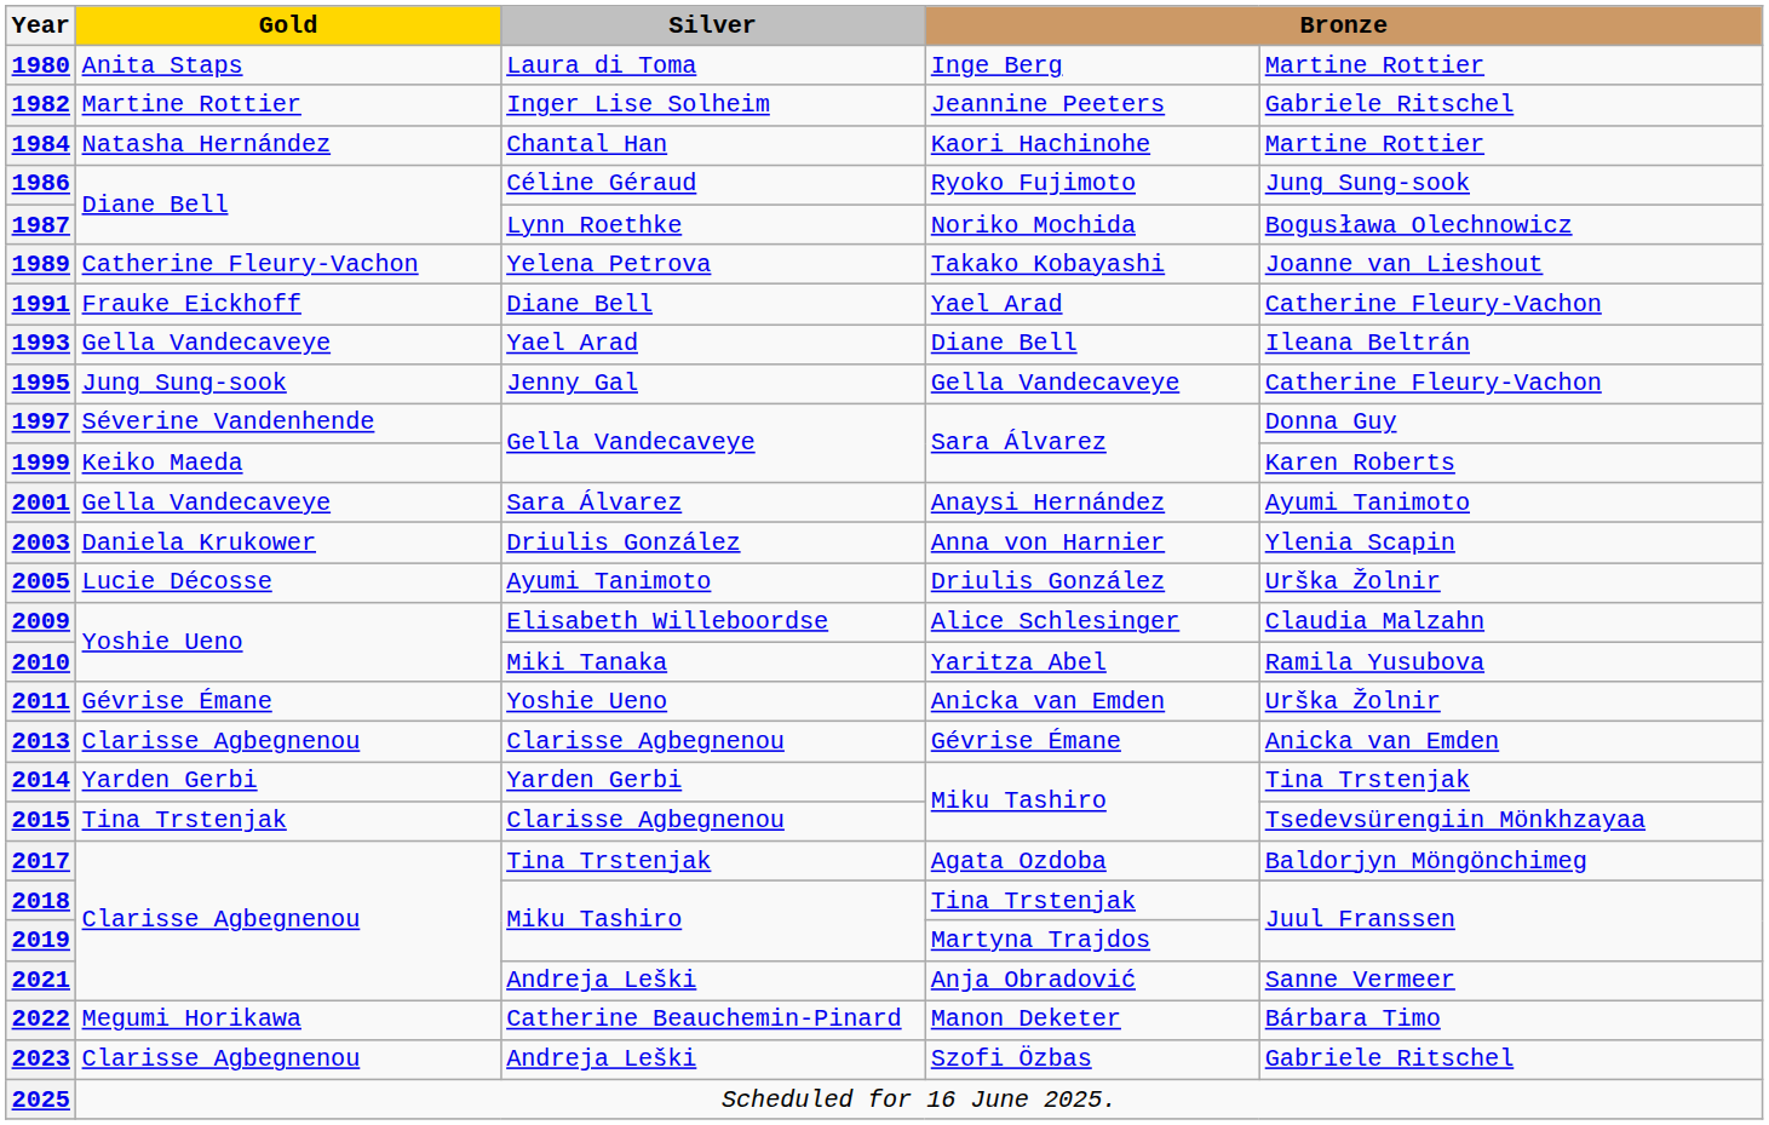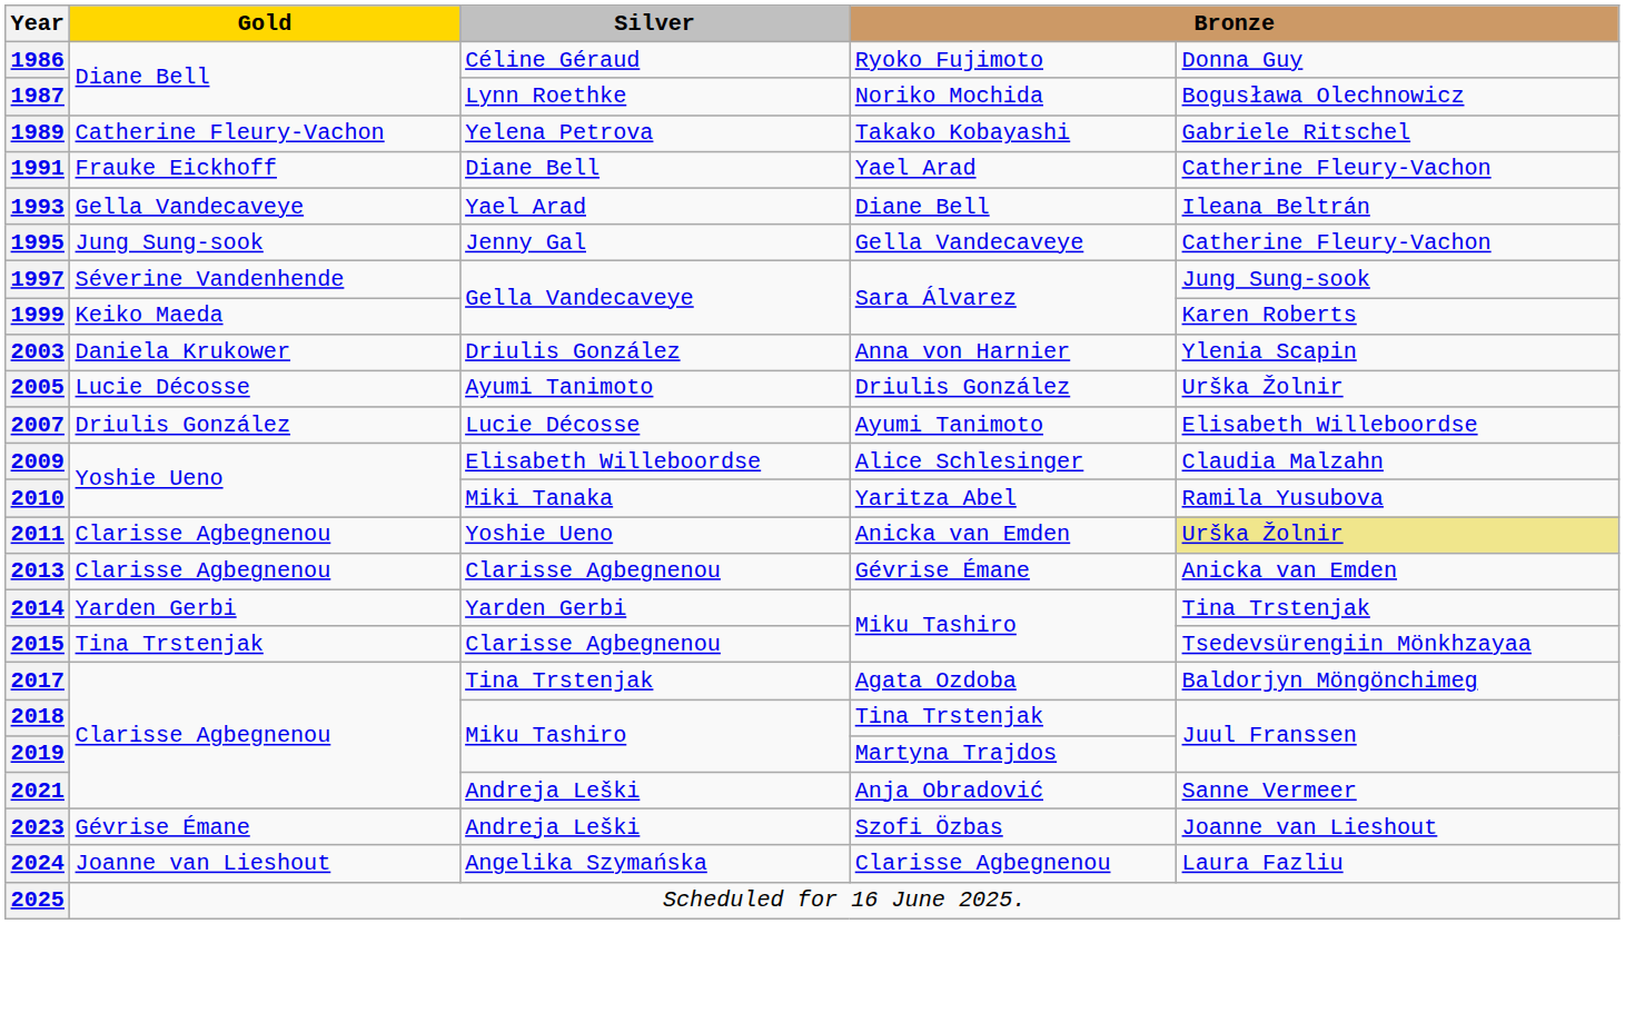 <table class=wikitable>
 <tr align=center>
 <th>Year</th>
 <td bgcolor=gold width=220><strong>Gold</strong></td>
 <td bgcolor=silver width=220><strong>Silver</strong></td>
 <td bgcolor=cc9966 colspan=2 width=440><strong>Bronze</strong></td>
 </tr>
 <tr>
-<th> <a href='#'>1980</a></th>
-<td> <a href='#'>Anita Staps</a></td>
-<td> <a href='#'>Laura di Toma</a></td>
-<td> <a href='#'>Inge Berg</a></td>
-<td> <a href='#'>Martine Rottier</a></td>
-</tr>
-<tr>
-<th> <a href='#'>1982</a></th>
-<td> <a href='#'>Martine Rottier</a></td>
-<td> <a href='#'>Inger Lise Solheim</a></td>
-<td> <a href='#'>Jeannine Peeters</a></td>
-<td> <a href='#'>Gabriele Ritschel</a></td>
-</tr>
-<tr>
-<th> <a href='#'>1984</a></th>
-<td> <a href='#'>Natasha Hernández</a></td>
-<td> <a href='#'>Chantal Han</a></td>
-<td> <a href='#'>Kaori Hachinohe</a></td>
-<td> <a href='#'>Martine Rottier</a></td>
-</tr>
-<tr>
 <th> <a href='#'>1986</a></th>
 <td rowspan=2> <a href='#'>Diane Bell</a></td>
 <td> <a href='#'>Céline Géraud</a></td>
 <td> <a href='#'>Ryoko Fujimoto</a></td>
-<td> <a href='#'>Jung Sung-sook</a></td>
+<td> <a href='#'>Donna Guy</a></td>
 </tr>
 <tr>
 <th> <a href='#'>1987</a></th>
 <td> <a href='#'>Lynn Roethke</a></td>
 <td> <a href='#'>Noriko Mochida</a></td>
 <td> <a href='#'>Bogusława Olechnowicz</a></td>
 </tr>
 <tr>
 <th> <a href='#'>1989</a></th>
 <td> <a href='#'>Catherine Fleury-Vachon</a></td>
 <td> <a href='#'>Yelena Petrova</a></td>
 <td> <a href='#'>Takako Kobayashi</a></td>
-<td> <a href='#'>Joanne van Lieshout</a></td>
+<td> <a href='#'>Gabriele Ritschel</a></td>
 </tr>
 <tr>
 <th> <a href='#'>1991</a></th>
 <td> <a href='#'>Frauke Eickhoff</a></td>
 <td> <a href='#'>Diane Bell</a></td>
 <td> <a href='#'>Yael Arad</a></td>
 <td> <a href='#'>Catherine Fleury-Vachon</a></td>
 </tr>
 <tr>
 <th> <a href='#'>1993</a></th>
 <td> <a href='#'>Gella Vandecaveye</a></td>
 <td> <a href='#'>Yael Arad</a></td>
 <td> <a href='#'>Diane Bell</a></td>
 <td> <a href='#'>Ileana Beltrán</a></td>
 </tr>
 <tr>
 <th> <a href='#'>1995</a></th>
 <td> <a href='#'>Jung Sung-sook</a></td>
 <td> <a href='#'>Jenny Gal</a></td>
 <td> <a href='#'>Gella Vandecaveye</a></td>
 <td> <a href='#'>Catherine Fleury-Vachon</a></td>
 </tr>
 <tr>
 <th> <a href='#'>1997</a></th>
 <td> <a href='#'>Séverine Vandenhende</a></td>
 <td rowspan=2> <a href='#'>Gella Vandecaveye</a></td>
 <td rowspan=2> <a href='#'>Sara Álvarez</a></td>
-<td> <a href='#'>Donna Guy</a></td>
+<td> <a href='#'>Jung Sung-sook</a></td>
 </tr>
 <tr>
 <th> <a href='#'>1999</a></th>
 <td> <a href='#'>Keiko Maeda</a></td>
 <td> <a href='#'>Karen Roberts</a></td>
-</tr>
-<tr>
-<th> <a href='#'>2001</a></th>
-<td> <a href='#'>Gella Vandecaveye</a></td>
-<td> <a href='#'>Sara Álvarez</a></td>
-<td> <a href='#'>Anaysi Hernández</a></td>
-<td> <a href='#'>Ayumi Tanimoto</a></td>
 </tr>
 <tr>
 <th> <a href='#'>2003</a></th>
 <td> <a href='#'>Daniela Krukower</a></td>
 <td> <a href='#'>Driulis González</a></td>
 <td> <a href='#'>Anna von Harnier</a></td>
 <td> <a href='#'>Ylenia Scapin</a></td>
 </tr>
 <tr>
 <th> <a href='#'>2005</a></th>
 <td> <a href='#'>Lucie Décosse</a></td>
 <td> <a href='#'>Ayumi Tanimoto</a></td>
 <td> <a href='#'>Driulis González</a></td>
 <td> <a href='#'>Urška Žolnir</a></td>
 </tr>
 <tr>
+<th> <a href='#'>2007</a></th>
+<td> <a href='#'>Driulis González</a></td>
+<td> <a href='#'>Lucie Décosse</a></td>
+<td> <a href='#'>Ayumi Tanimoto</a></td>
+<td> <a href='#'>Elisabeth Willeboordse</a></td>
+</tr>
+<tr>
 <th> <a href='#'>2009</a></th>
 <td rowspan=2> <a href='#'>Yoshie Ueno</a></td>
 <td> <a href='#'>Elisabeth Willeboordse</a></td>
 <td> <a href='#'>Alice Schlesinger</a></td>
 <td> <a href='#'>Claudia Malzahn</a></td>
 </tr>
 <tr>
 <th> <a href='#'>2010</a></th>
 <td> <a href='#'>Miki Tanaka</a></td>
 <td> <a href='#'>Yaritza Abel</a></td>
 <td> <a href='#'>Ramila Yusubova</a></td>
 </tr>
 <tr>
 <th> <a href='#'>2011</a></th>
-<td> <a href='#'>Gévrise Émane</a></td>
+<td> <a href='#'>Clarisse Agbegnenou</a></td>
 <td> <a href='#'>Yoshie Ueno</a></td>
 <td> <a href='#'>Anicka van Emden</a></td>
-<td> <a href='#'>Urška Žolnir</a></td>
+<td style="background: khaki;"> <a href='#'>Urška Žolnir</a></td>
 </tr>
 <tr>
 <th> <a href='#'>2013</a></th>
 <td> <a href='#'>Clarisse Agbegnenou</a></td>
 <td> <a href='#'>Clarisse Agbegnenou</a></td>
 <td> <a href='#'>Gévrise Émane</a></td>
 <td> <a href='#'>Anicka van Emden</a></td>
 </tr>
 <tr>
 <th> <a href='#'>2014</a></th>
 <td> <a href='#'>Yarden Gerbi</a></td>
 <td> <a href='#'>Yarden Gerbi</a></td>
 <td rowspan=2> <a href='#'>Miku Tashiro</a></td>
 <td> <a href='#'>Tina Trstenjak</a></td>
 </tr>
 <tr>
 <th> <a href='#'>2015</a></th>
 <td> <a href='#'>Tina Trstenjak</a></td>
 <td> <a href='#'>Clarisse Agbegnenou</a></td>
 <td> <a href='#'>Tsedevsürengiin Mönkhzayaa</a></td>
 </tr>
 <tr>
 <th> <a href='#'>2017</a></th>
 <td rowspan=4> <a href='#'>Clarisse Agbegnenou</a></td>
 <td> <a href='#'>Tina Trstenjak</a></td>
 <td> <a href='#'>Agata Ozdoba</a></td>
 <td> <a href='#'>Baldorjyn Möngönchimeg</a></td>
 </tr>
 <tr>
 <th> <a href='#'>2018</a></th>
 <td rowspan=2> <a href='#'>Miku Tashiro</a></td>
 <td> <a href='#'>Tina Trstenjak</a></td>
 <td rowspan=2> <a href='#'>Juul Franssen</a></td>
 </tr>
 <tr>
 <th> <a href='#'>2019</a></th>
 <td> <a href='#'>Martyna Trajdos</a></td>
 </tr>
 <tr>
 <th> <a href='#'>2021</a></th>
 <td> <a href='#'>Andreja Leški</a></td>
 <td> <a href='#'>Anja Obradović</a></td>
 <td> <a href='#'>Sanne Vermeer</a></td>
 </tr>
 <tr>
-<th> <a href='#'>2022</a></th>
-<td> <a href='#'>Megumi Horikawa</a></td>
-<td> <a href='#'>Catherine Beauchemin-Pinard</a></td>
-<td> <a href='#'>Manon Deketer</a></td>
-<td> <a href='#'>Bárbara Timo</a></td>
+<th> <a href='#'>2023</a></th>
+<td> <a href='#'>Gévrise Émane</a></td>
+<td> <a href='#'>Andreja Leški</a></td>
+<td> <a href='#'>Szofi Özbas</a></td>
+<td> <a href='#'>Joanne van Lieshout</a></td>
 </tr>
 <tr>
-<th> <a href='#'>2023</a></th>
+<th> <a href='#'>2024</a></th>
+<td> <a href='#'>Joanne van Lieshout</a></td>
+<td> <a href='#'>Angelika Szymańska</a></td>
 <td> <a href='#'>Clarisse Agbegnenou</a></td>
-<td> <a href='#'>Andreja Leški</a></td>
-<td> <a href='#'>Szofi Özbas</a></td>
-<td> <a href='#'>Gabriele Ritschel</a></td>
+<td> <a href='#'>Laura Fazliu</a></td>
 </tr>
 <tr>
 <th> <a href='#'>2025</a></th>
 <td colspan=4 align=center><em>Scheduled for 16 June 2025.</em></td>
 </tr>
 </table>
